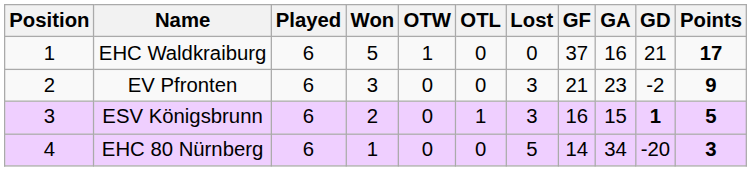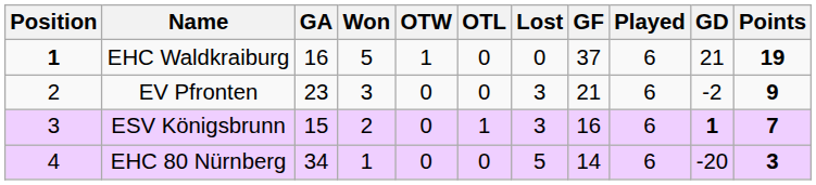 <table class="wikitable">
 <tr align="center">
 <th>Position</th>
 <th>Name</th>
-<th>Played</th>
+<th>GA</th>
 <th>Won</th>
 <th>OTW</th>
 <th>OTL</th>
 <th>Lost</th>
 <th>GF</th>
-<th>GA</th>
+<th>Played</th>
 <th>GD</th>
 <th>Points</th>
 </tr>
 <tr align="center">
-<td>1</td>
+<td><strong>1</strong></td>
 <td>EHC Waldkraiburg</td>
-<td>6</td>
+<td>16</td>
 <td>5</td>
 <td>1</td>
 <td>0</td>
 <td>0</td>
 <td>37</td>
-<td>16</td>
+<td>6</td>
 <td>21</td>
-<td><strong>17</strong></td>
+<td><strong>19</strong></td>
 </tr>
 <tr align="center">
 <td>2</td>
 <td>EV Pfronten</td>
-<td>6</td>
+<td>23</td>
 <td>3</td>
 <td>0</td>
 <td>0</td>
 <td>3</td>
 <td>21</td>
-<td>23</td>
+<td>6</td>
 <td>-2</td>
 <td><strong>9</strong></td>
 </tr>
 <tr align="center" bgcolor="#efcfff">
 <td>3</td>
 <td>ESV Königsbrunn</td>
-<td>6</td>
+<td>15</td>
 <td>2</td>
 <td>0</td>
 <td>1</td>
 <td>3</td>
 <td>16</td>
-<td>15</td>
+<td>6</td>
 <td><strong>1</strong></td>
-<td><strong>5</strong></td>
+<td><strong>7</strong></td>
 </tr>
 <tr align="center" bgcolor="#efcfff">
 <td>4</td>
 <td>EHC 80 Nürnberg</td>
-<td>6</td>
+<td>34</td>
 <td>1</td>
 <td>0</td>
 <td>0</td>
 <td>5</td>
 <td>14</td>
-<td>34</td>
+<td>6</td>
 <td>-20</td>
 <td><strong>3</strong></td>
 </tr>
 </table>
